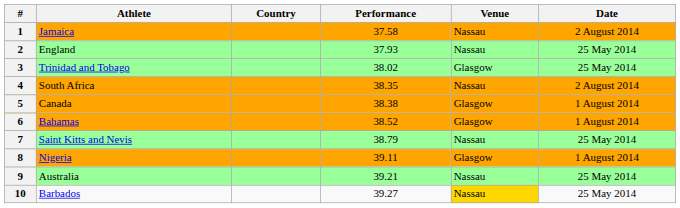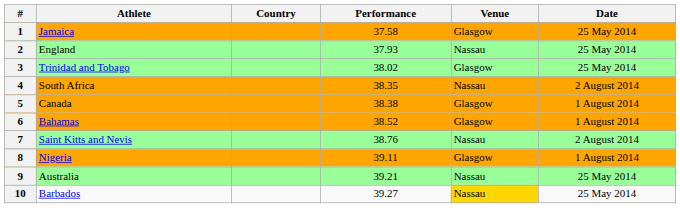 <table class="wikitable" width=100% style="font-size:90%; text-align:center;">
 <tr>
 <th>#</th>
 <th>Athlete</th>
 <th>Country</th>
 <th>Performance</th>
 <th>Venue</th>
 <th>Date</th>
 </tr>
 <tr bgcolor="orange">
 <th>1</th>
 <td align=left><a href='#'>Jamaica</a></td>
 <td align=left></td>
 <td>37.58</td>
-<td align=left> Nassau</td>
-<td>2 August 2014</td>
+<td align=left> Glasgow</td>
+<td>25 May 2014</td>
 </tr>
 <tr bgcolor="99FF99">
 <th>2</th>
 <td align=left>England</td>
 <td align=left></td>
 <td>37.93</td>
 <td align=left> Nassau</td>
 <td>25 May 2014</td>
 </tr>
 <tr bgcolor="99FF99">
 <th>3</th>
 <td align=left><a href='#'>Trinidad and Tobago</a></td>
 <td align=left></td>
 <td>38.02</td>
 <td align=left> Glasgow</td>
 <td>25 May 2014</td>
 </tr>
 <tr bgcolor="orange">
 <th>4</th>
 <td align=left>South Africa</td>
 <td align=left></td>
 <td>38.35</td>
 <td align=left> Nassau</td>
 <td>2 August 2014</td>
 </tr>
 <tr bgcolor="orange">
 <th>5</th>
 <td align=left>Canada</td>
 <td align=left></td>
 <td>38.38</td>
 <td align=left> Glasgow</td>
 <td>1 August 2014</td>
 </tr>
 <tr bgcolor="orange">
 <th>6</th>
 <td align=left><a href='#'>Bahamas</a></td>
 <td align=left></td>
 <td>38.52</td>
 <td align=left> Glasgow</td>
 <td>1 August 2014</td>
 </tr>
 <tr bgcolor="99FF99">
 <th>7</th>
 <td align=left><a href='#'>Saint Kitts and Nevis</a></td>
 <td align=left></td>
-<td>38.79</td>
+<td>38.76</td>
 <td align=left> Nassau</td>
-<td>25 May 2014</td>
+<td>2 August 2014</td>
 </tr>
 <tr bgcolor="orange">
 <th>8</th>
 <td align=left><a href='#'>Nigeria</a></td>
 <td align=left></td>
 <td>39.11</td>
 <td align=left> Glasgow</td>
 <td>1 August 2014</td>
 </tr>
 <tr bgcolor="99FF99">
 <th>9</th>
 <td align=left>Australia</td>
 <td align=left></td>
 <td>39.21</td>
 <td align=left> Nassau</td>
 <td>25 May 2014</td>
 </tr>
 <tr>
 <th>10</th>
 <td align=left><a href='#'>Barbados</a></td>
 <td align=left></td>
 <td>39.27</td>
 <td align=left style="background: gold;"> Nassau</td>
 <td>25 May 2014</td>
 </tr>
 </table>
